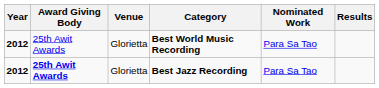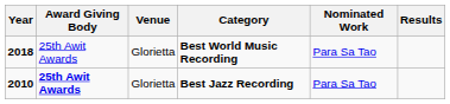 <table class="wikitable">
 <tr>
 <th>Year</th>
 <th>Award Giving Body</th>
 <th>Venue</th>
 <th>Category</th>
 <th>Nominated Work</th>
 <th>Results</th>
 </tr>
 <tr>
-<td><strong>2012</strong></td>
+<td><strong>2018</strong></td>
 <td><a href='#'>25th Awit Awards</a></td>
 <td>Glorietta</td>
 <td><strong>Best World Music Recording</strong></td>
 <td><a href='#'>Para Sa Tao</a></td>
 <td></td>
 </tr>
 <tr>
-<td><strong>2012</strong></td>
+<td><strong>2010</strong></td>
 <td><strong><a href='#'>25th Awit Awards</a></strong></td>
 <td>Glorietta</td>
 <td><strong>Best Jazz Recording</strong></td>
 <td><a href='#'>Para Sa Tao</a></td>
 <td></td>
 </tr>
 </table>
